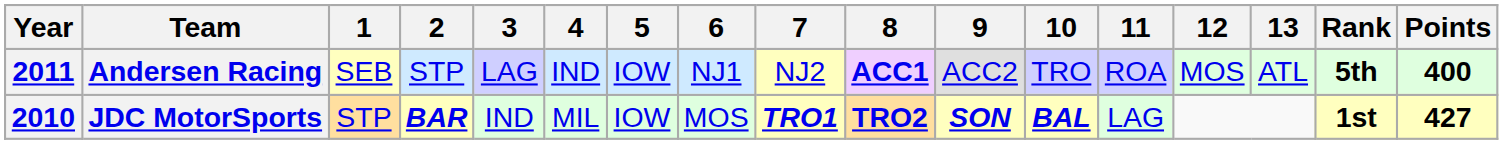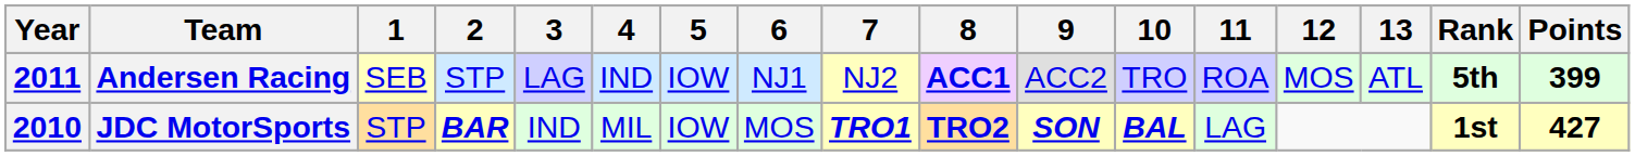 <table class="wikitable" style="text-align:center; font-size:85%">
 <tr>
 <th>Year</th>
 <th>Team</th>
 <th>1</th>
 <th>2</th>
 <th>3</th>
 <th>4</th>
 <th>5</th>
 <th>6</th>
 <th>7</th>
 <th>8</th>
 <th>9</th>
 <th>10</th>
 <th>11</th>
 <th>12</th>
 <th>13</th>
 <th>Rank</th>
 <th>Points</th>
 </tr>
 <tr>
 <th><a href='#'>2011</a></th>
 <th nowrap><a href='#'>Andersen Racing</a></th>
 <td style="background:#FFFFBF;"><a href='#'>SEB</a><br></td>
 <td style="background:#CFEAFF;"><a href='#'>STP</a><br></td>
 <td style="background:#CFCFFF;"><a href='#'>LAG</a><br></td>
 <td style="background:#CFEAFF;"><a href='#'>IND</a><br></td>
 <td style="background:#CFEAFF;"><a href='#'>IOW</a><br></td>
 <td style="background:#CFEAFF;"><a href='#'>NJ1</a><br></td>
 <td style="background:#FFFFBF;"><a href='#'>NJ2</a><br></td>
 <td style="background:#EFCFFF;"><strong><a href='#'>ACC1</a><br></strong></td>
 <td style="background:#DFDFDF;"><a href='#'>ACC2</a><br></td>
 <td style="background:#CFCFFF;"><a href='#'>TRO</a><br></td>
 <td style="background:#CFCFFF;"><a href='#'>ROA</a><br></td>
 <td style="background:#DFFFDF;"><a href='#'>MOS</a><br></td>
 <td style="background:#DFFFDF;"><a href='#'>ATL</a><br></td>
 <th style="background:#DFFFDF;">5th</th>
-<th style="background:#DFFFDF;">400</th>
+<th style="background:#DFFFDF;">399</th>
 </tr>
 <tr>
 <th><a href='#'>2010</a></th>
 <th nowrap><a href='#'>JDC MotorSports</a></th>
 <td style="background:#FFDF9F;"><a href='#'>STP</a><br></td>
 <td style="background:#FFFFBF;"><strong><em><a href='#'>BAR</a></em></strong><br></td>
 <td style="background:#DFFFDF;"><a href='#'>IND</a><br></td>
 <td style="background:#DFFFDF;"><a href='#'>MIL</a><br></td>
 <td style="background:#DFFFDF;"><a href='#'>IOW</a><br></td>
 <td style="background:#DFFFDF;"><a href='#'>MOS</a><br></td>
 <td style="background:#FFFFBF;"><strong><em><a href='#'>TRO1</a></em></strong><br></td>
 <td style="background:#FFDF9F;"><strong><a href='#'>TRO2</a></strong><br></td>
 <td style="background:#FFFFBF;"><strong><em><a href='#'>SON</a></em></strong><br></td>
 <td style="background:#FFFFBF;"><strong><em><a href='#'>BAL</a></em></strong><br></td>
 <td style="background:#DFFFDF;"><a href='#'>LAG</a><br></td>
 <td colspan=2></td>
 <th style="background:#FFFFBF;">1st</th>
 <th style="background:#FFFFBF;">427</th>
 </tr>
 </table>
